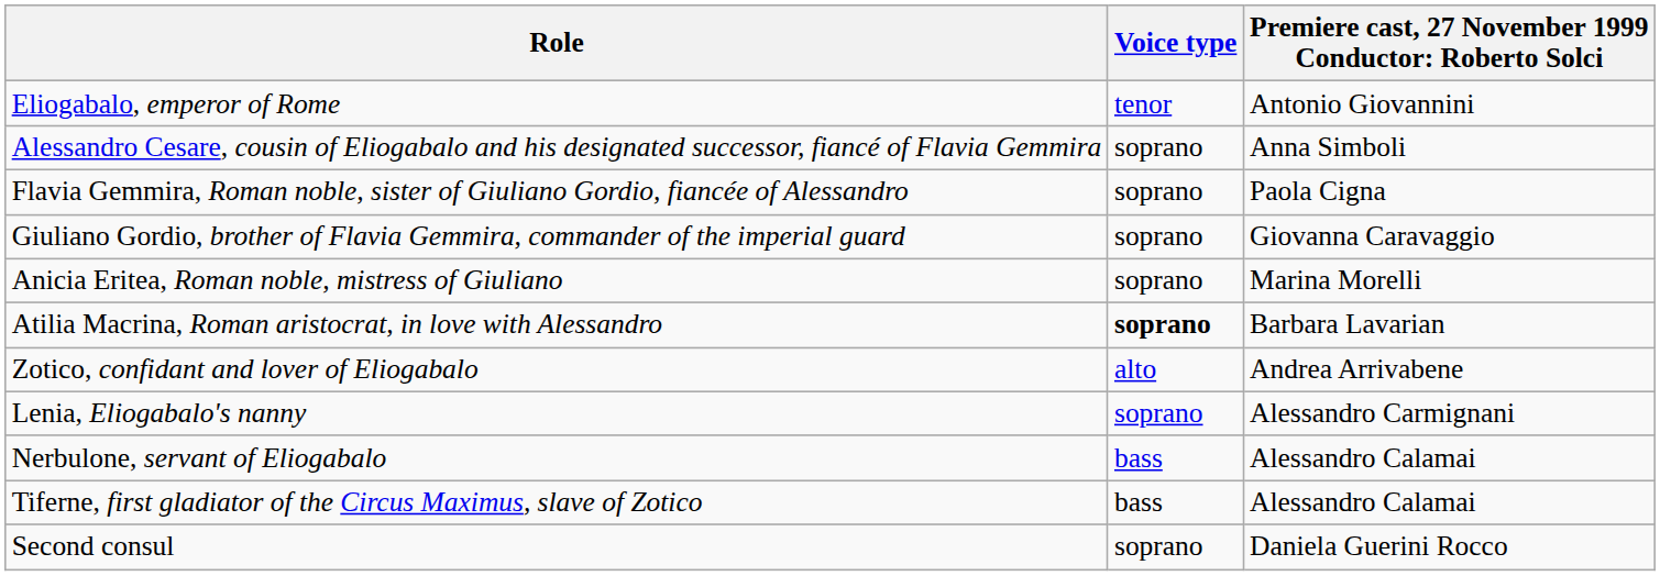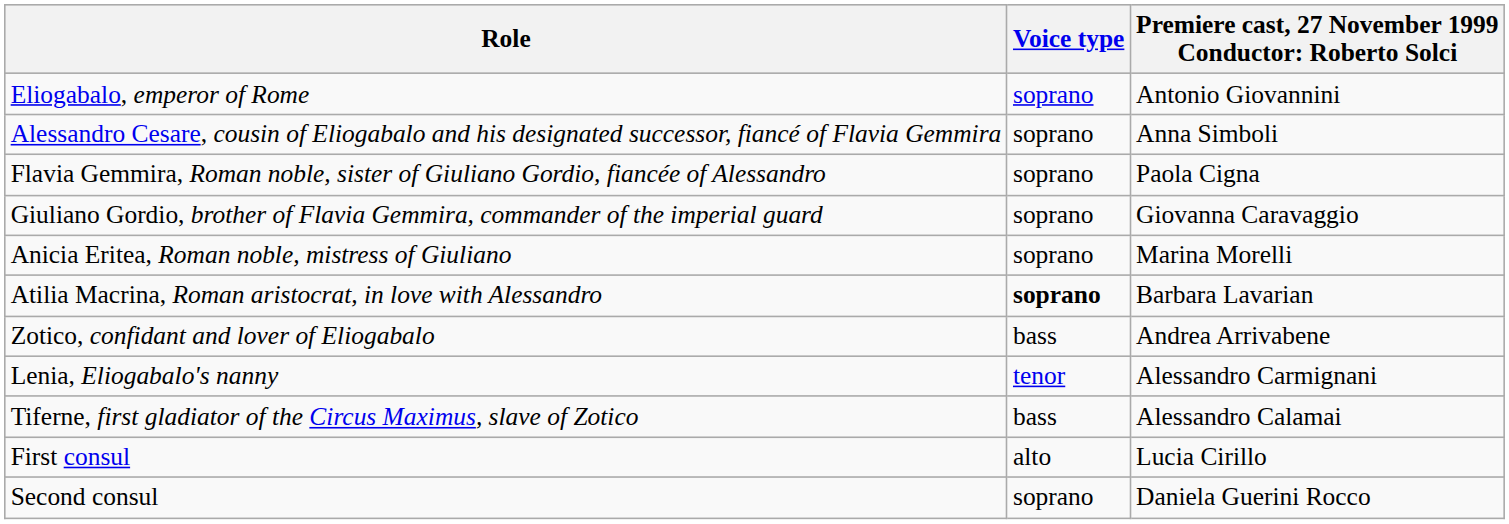 <table class="wikitable">
 <tr>
 <th>Role</th>
 <th><a href='#'>Voice type</a></th>
 <th>Premiere cast, 27 November 1999<br>Conductor: Roberto Solci</th>
 </tr>
 <tr>
 <td><a href='#'>Eliogabalo</a>, <em>emperor of Rome</em></td>
-<td><a href='#'>tenor</a></td>
+<td><a href='#'>soprano</a></td>
 <td>Antonio Giovannini</td>
 </tr>
 <tr>
 <td><a href='#'>Alessandro Cesare</a>, <em>cousin of Eliogabalo and his designated successor, fiancé of Flavia Gemmira</em></td>
 <td>soprano</td>
 <td>Anna Simboli</td>
 </tr>
 <tr>
 <td>Flavia Gemmira, <em>Roman noble, sister of Giuliano Gordio, fiancée of Alessandro</em></td>
 <td>soprano</td>
 <td>Paola Cigna</td>
 </tr>
 <tr>
 <td>Giuliano Gordio, <em>brother of Flavia Gemmira, commander of the imperial guard</em></td>
 <td>soprano</td>
 <td>Giovanna Caravaggio</td>
 </tr>
 <tr>
 <td>Anicia Eritea, <em>Roman noble, mistress of Giuliano</em></td>
 <td>soprano</td>
 <td>Marina Morelli</td>
 </tr>
 <tr>
 <td>Atilia Macrina, <em>Roman aristocrat, in love with Alessandro</em></td>
 <td><strong>soprano</strong></td>
 <td>Barbara Lavarian</td>
 </tr>
 <tr>
 <td>Zotico, <em>confidant and lover of Eliogabalo</em></td>
-<td><a href='#'>alto</a></td>
+<td>bass</td>
 <td>Andrea Arrivabene</td>
 </tr>
 <tr>
 <td>Lenia, <em>Eliogabalo's nanny</em></td>
-<td><a href='#'>soprano</a></td>
+<td><a href='#'>tenor</a></td>
 <td>Alessandro Carmignani</td>
-</tr>
-<tr>
-<td>Nerbulone, <em>servant of Eliogabalo</em></td>
-<td><a href='#'>bass</a></td>
-<td>Alessandro Calamai</td>
 </tr>
 <tr>
 <td>Tiferne, <em>first gladiator of the <a href='#'>Circus Maximus</a>, slave of Zotico</em></td>
 <td>bass</td>
 <td>Alessandro Calamai</td>
 </tr>
 <tr>
+<td>First <a href='#'>consul</a></td>
+<td>alto</td>
+<td>Lucia Cirillo</td>
+</tr>
+<tr>
 <td>Second consul</td>
 <td>soprano</td>
 <td>Daniela Guerini Rocco</td>
 </tr>
 </table>
